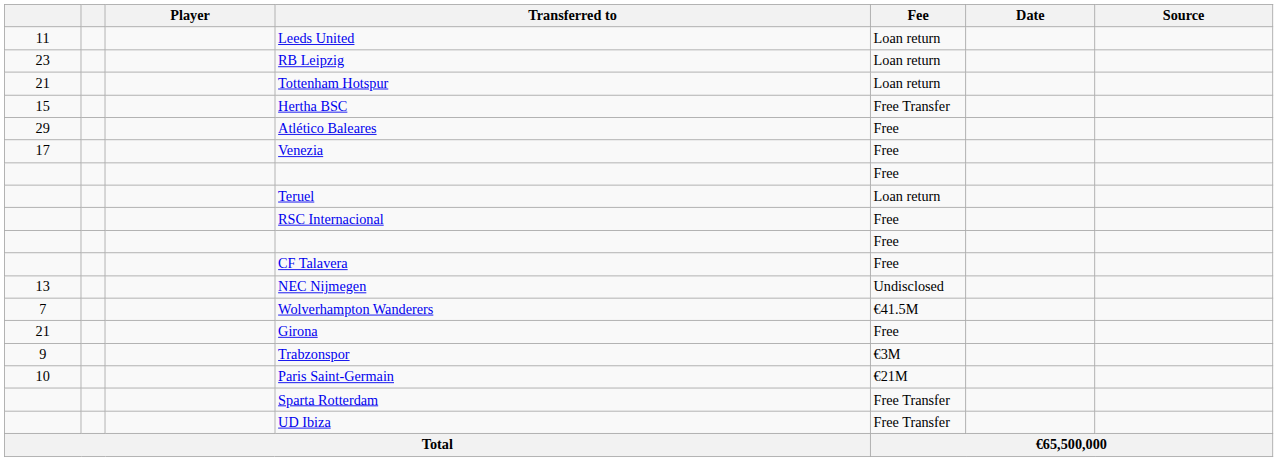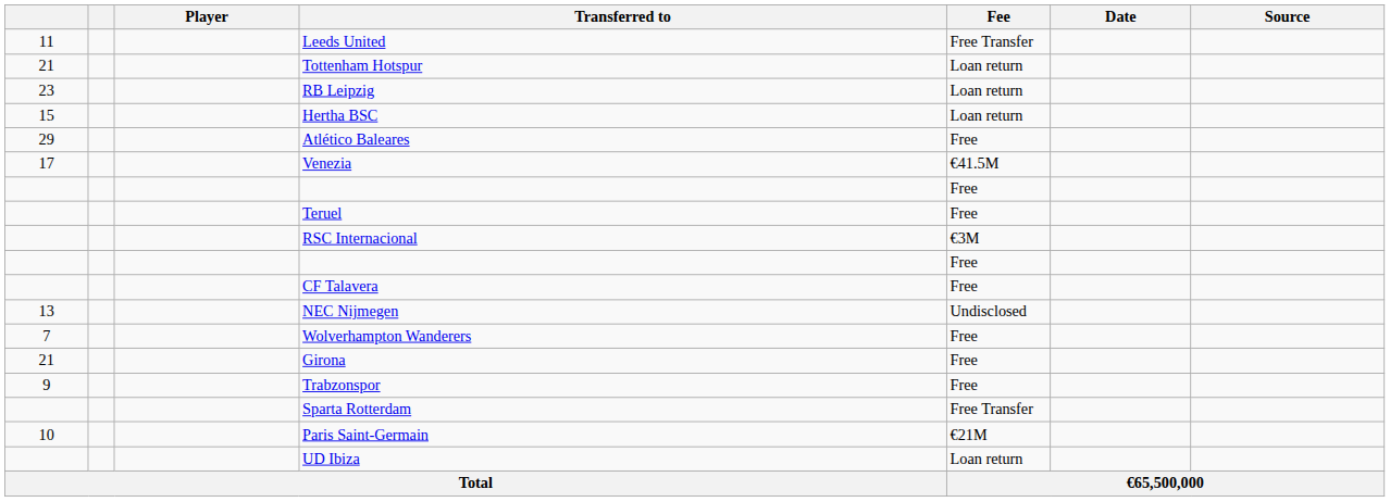 <table class="wikitable sortable" style="width:90%; text-align:center; font-size:100%; text-align:left;">
 <tr>
 <th></th>
 <th></th>
 <th scope=col><strong>Player</strong></th>
 <th><strong>Transferred to</strong></th>
 <th !scope=col; style="width: 100px;"><strong>Fee</strong></th>
 <th scope=col><strong>Date</strong></th>
 <th scope=col><strong>Source</strong></th>
 </tr>
 <tr>
 <td align=center>11</td>
 <td align=center></td>
 <td></td>
 <td> <a href='#'>Leeds United</a></td>
+<td>Free Transfer</td>
+<td></td>
+<td></td>
+</tr>
+<tr>
+<td align=center>21</td>
+<td align=center></td>
+<td></td>
+<td> <a href='#'>Tottenham Hotspur</a></td>
 <td>Loan return</td>
 <td></td>
 <td></td>
 </tr>
 <tr>
 <td align=center>23</td>
 <td align=center></td>
 <td></td>
 <td> <a href='#'>RB Leipzig</a></td>
 <td>Loan return </td>
 <td></td>
 <td></td>
 </tr>
 <tr>
-<td align=center>21</td>
-<td align=center></td>
-<td></td>
-<td> <a href='#'>Tottenham Hotspur</a></td>
-<td>Loan return</td>
-<td></td>
-<td></td>
-</tr>
-<tr>
 <td align=center>15</td>
 <td align=center></td>
 <td></td>
 <td> <a href='#'>Hertha BSC</a></td>
-<td>Free Transfer</td>
+<td>Loan return</td>
 <td></td>
 <td></td>
 </tr>
 <tr>
 <td align=center>29</td>
 <td align=center></td>
 <td></td>
 <td> <a href='#'>Atlético Baleares</a></td>
 <td>Free</td>
 <td></td>
 <td></td>
 </tr>
 <tr>
 <td align=center>17</td>
 <td align=center></td>
 <td></td>
 <td> <a href='#'>Venezia</a> </td>
-<td>Free</td>
+<td>€41.5M </td>
 <td></td>
 <td></td>
 </tr>
 <tr>
 <td align=center></td>
 <td align=center></td>
 <td></td>
 <td></td>
 <td>Free</td>
 <td></td>
 <td></td>
 </tr>
 <tr>
 <td align=center></td>
 <td align=center></td>
 <td></td>
 <td> <a href='#'>Teruel</a></td>
-<td>Loan return</td>
+<td>Free</td>
 <td></td>
 <td></td>
 </tr>
 <tr>
 <td align=center></td>
 <td align=center></td>
 <td></td>
 <td> <a href='#'>RSC Internacional</a></td>
-<td>Free</td>
+<td>€3M</td>
 <td></td>
 <td></td>
 </tr>
 <tr>
 <td align=center></td>
 <td align=center></td>
 <td></td>
 <td></td>
 <td>Free</td>
 <td></td>
 <td></td>
 </tr>
 <tr>
 <td align=center></td>
 <td align=center></td>
 <td></td>
 <td> <a href='#'>CF Talavera</a> </td>
 <td>Free</td>
 <td></td>
 <td></td>
 </tr>
 <tr>
 <td align=center>13</td>
 <td align=center></td>
 <td></td>
 <td> <a href='#'>NEC Nijmegen</a></td>
 <td>Undisclosed</td>
 <td></td>
 <td></td>
 </tr>
 <tr>
 <td align=center>7</td>
 <td align=center></td>
 <td></td>
 <td> <a href='#'>Wolverhampton Wanderers</a></td>
-<td>€41.5M </td>
+<td>Free</td>
 <td></td>
 <td></td>
 </tr>
 <tr>
 <td align=center>21</td>
 <td align=center></td>
 <td></td>
 <td> <a href='#'>Girona</a></td>
 <td>Free</td>
 <td></td>
 <td></td>
 </tr>
 <tr>
 <td align=center>9</td>
 <td align=center></td>
 <td></td>
 <td> <a href='#'>Trabzonspor</a></td>
-<td>€3M</td>
+<td>Free</td>
+<td></td>
+<td></td>
+</tr>
+<tr>
+<td align=center></td>
+<td align=center></td>
+<td></td>
+<td> <a href='#'>Sparta Rotterdam</a></td>
+<td>Free Transfer</td>
 <td></td>
 <td></td>
 </tr>
 <tr>
 <td align=center>10</td>
 <td align=center></td>
 <td></td>
 <td> <a href='#'>Paris Saint-Germain</a></td>
 <td>€21M </td>
 <td></td>
 <td></td>
 </tr>
 <tr>
 <td align=center></td>
 <td align=center></td>
 <td></td>
-<td> <a href='#'>Sparta Rotterdam</a></td>
-<td>Free Transfer</td>
-<td></td>
-<td></td>
-</tr>
-<tr>
-<td align=center></td>
-<td align=center></td>
-<td></td>
 <td> <a href='#'>UD Ibiza</a></td>
-<td>Free Transfer</td>
+<td>Loan return</td>
 <td></td>
 <td></td>
 </tr>
 <tr>
 <th colspan="4">Total</th>
 <th colspan="3">€65,500,000</th>
 </tr>
 </table>
